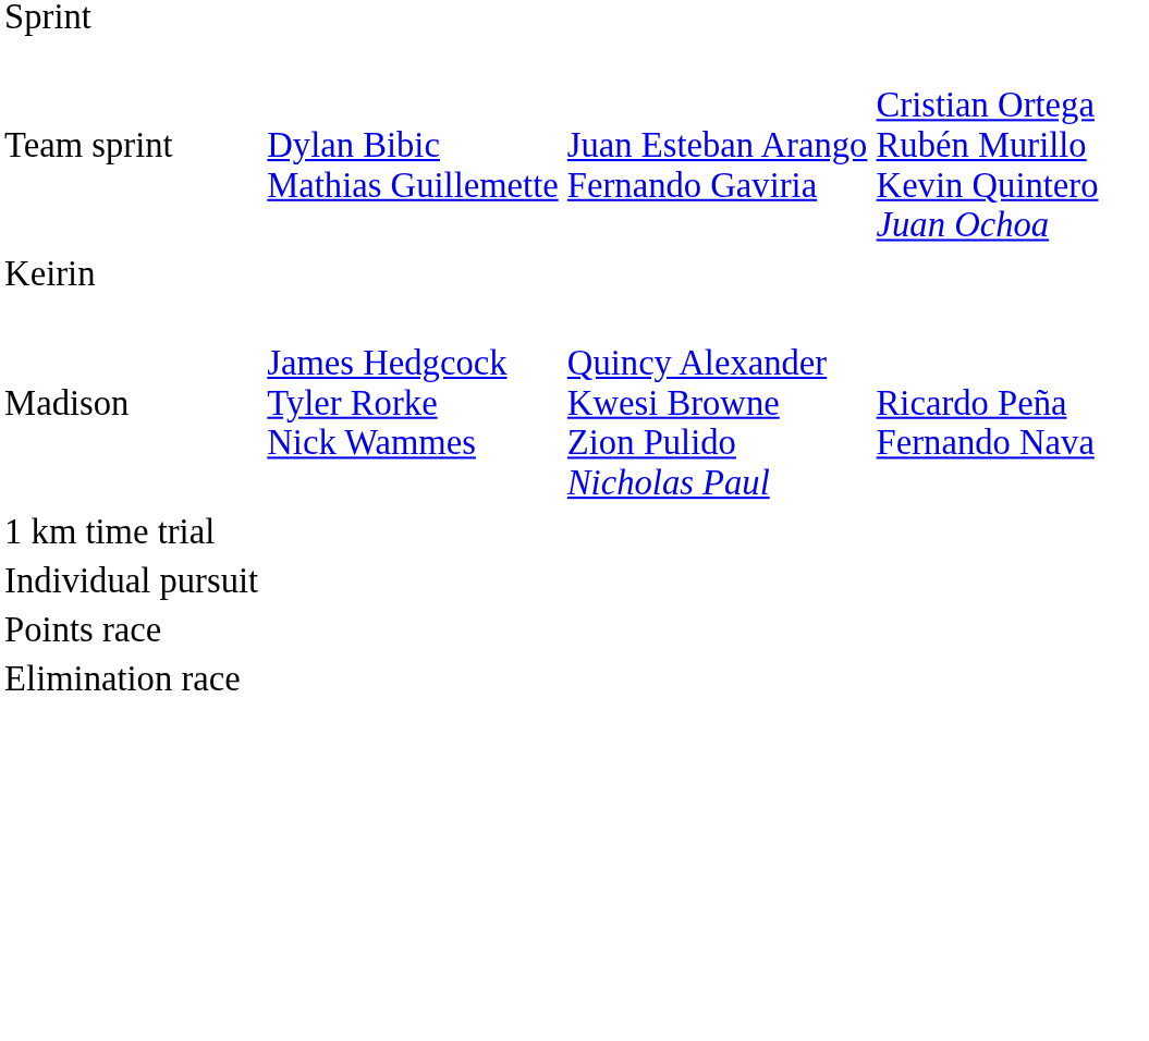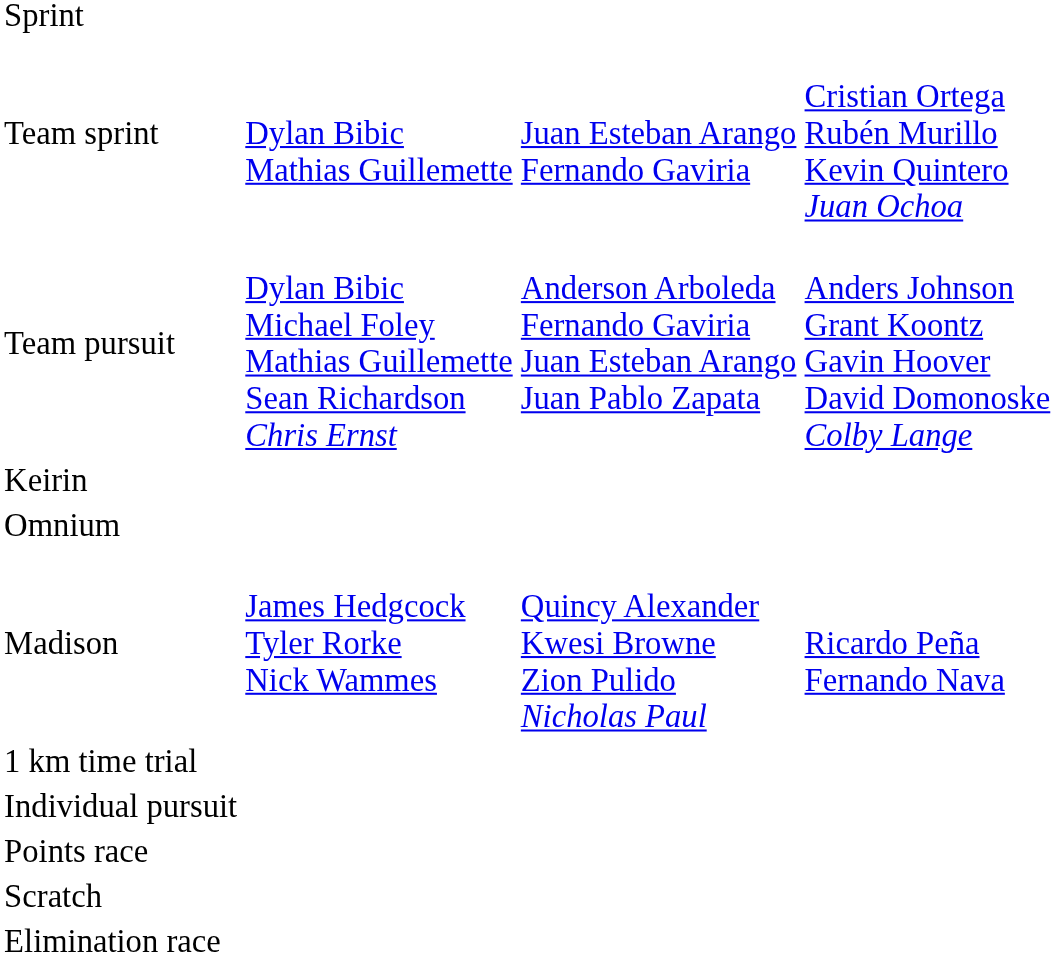 <table>
 <tr>
 <td>Sprint</td>
 <td></td>
 <td></td>
 <td></td>
 </tr>
 <tr>
 <td>Team sprint</td>
 <td><br><a href='#'>Dylan Bibic</a><br><a href='#'>Mathias Guillemette</a></td>
 <td><br><a href='#'>Juan Esteban Arango</a><br><a href='#'>Fernando Gaviria</a></td>
 <td valign=top><br><a href='#'>Cristian Ortega</a><br><a href='#'>Rubén Murillo</a><br><a href='#'>Kevin Quintero</a><br><em><a href='#'>Juan Ochoa</a></em></td>
 </tr>
 <tr>
+<td>Team pursuit</td>
+<td valign=top><br><a href='#'>Dylan Bibic</a><br><a href='#'>Michael Foley</a><br><a href='#'>Mathias Guillemette</a><br><a href='#'>Sean Richardson</a><br><em><a href='#'>Chris Ernst</a></em></td>
+<td valign=top><br><a href='#'>Anderson Arboleda</a><br><a href='#'>Fernando Gaviria</a><br><a href='#'>Juan Esteban Arango</a><br><a href='#'>Juan Pablo Zapata</a></td>
+<td valign=top><br><a href='#'>Anders Johnson</a><br><a href='#'>Grant Koontz</a><br><a href='#'>Gavin Hoover</a><br><a href='#'>David Domonoske</a><br><em><a href='#'>Colby Lange</a></em></td>
+</tr>
+<tr>
 <td>Keirin</td>
+<td></td>
+<td></td>
+<td></td>
+</tr>
+<tr>
+<td>Omnium</td>
 <td></td>
 <td></td>
 <td></td>
 </tr>
 <tr>
 <td>Madison</td>
 <td valign=top><br><a href='#'>James Hedgcock</a><br><a href='#'>Tyler Rorke</a><br><a href='#'>Nick Wammes</a></td>
 <td valign=top><br><a href='#'>Quincy Alexander</a><br><a href='#'>Kwesi Browne</a><br><a href='#'>Zion Pulido</a><br><em><a href='#'>Nicholas Paul</a></em></td>
 <td><br><a href='#'>Ricardo Peña</a><br><a href='#'>Fernando Nava</a></td>
 </tr>
 <tr>
 <td>1 km time trial</td>
 <td></td>
 <td></td>
 <td></td>
 </tr>
 <tr>
 <td>Individual pursuit</td>
 <td></td>
 <td></td>
 <td></td>
 </tr>
 <tr>
 <td>Points race</td>
 <td></td>
 <td></td>
 <td></td>
 </tr>
 <tr>
+<td>Scratch</td>
+<td></td>
+<td></td>
+<td></td>
+</tr>
+<tr>
 <td>Elimination race</td>
 <td></td>
 <td></td>
 <td></td>
 </tr>
 </table>
